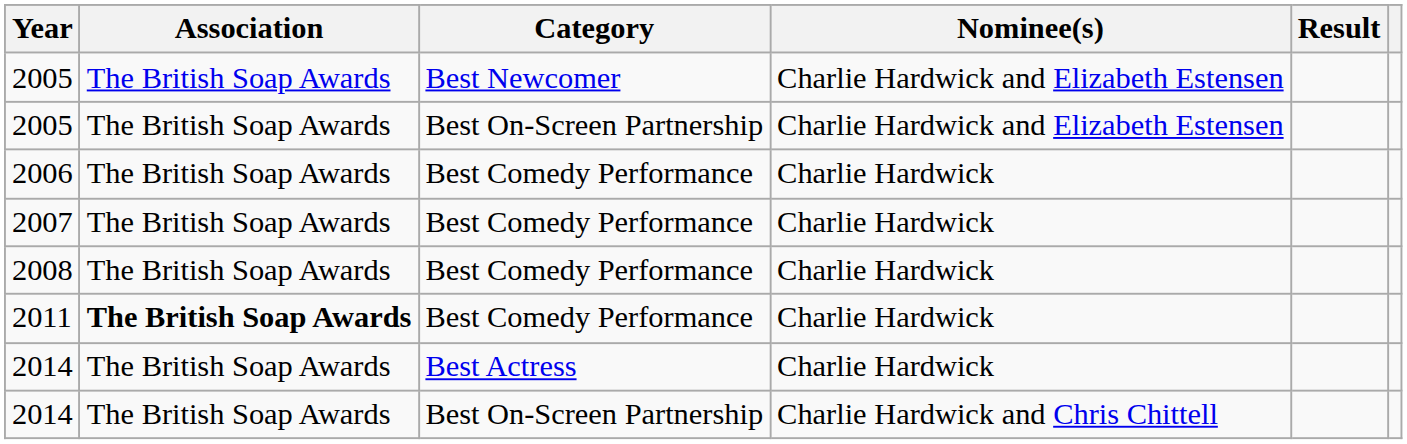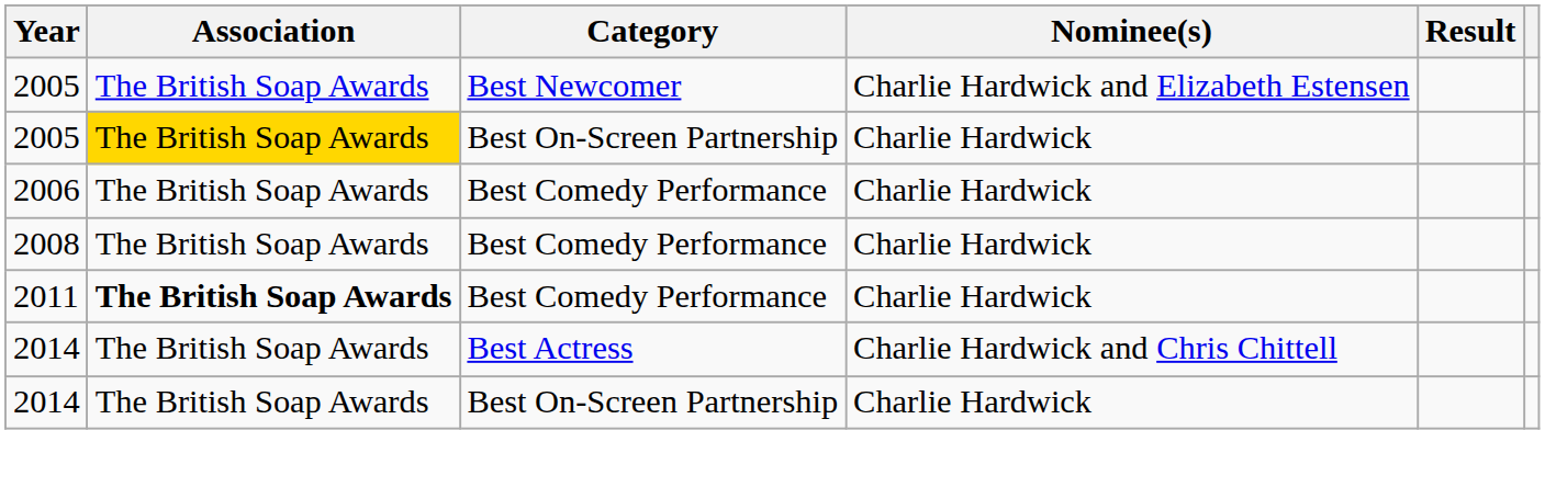 <table class="wikitable">
 <tr align=center>
 <th>Year</th>
 <th>Association</th>
 <th>Category</th>
 <th>Nominee(s)</th>
 <th>Result</th>
 <th></th>
 </tr>
 <tr>
 <td>2005</td>
 <td><a href='#'>The British Soap Awards</a></td>
 <td><a href='#'>Best Newcomer</a></td>
 <td>Charlie Hardwick and <a href='#'>Elizabeth Estensen</a></td>
 <td></td>
 <td align="center"></td>
 </tr>
 <tr>
 <td>2005</td>
-<td>The British Soap Awards</td>
+<td style="background: gold;">The British Soap Awards</td>
 <td>Best On-Screen Partnership</td>
-<td>Charlie Hardwick and <a href='#'>Elizabeth Estensen</a></td>
+<td>Charlie Hardwick</td>
 <td></td>
 <td align="center"></td>
 </tr>
 <tr>
 <td>2006</td>
-<td>The British Soap Awards</td>
-<td>Best Comedy Performance</td>
-<td>Charlie Hardwick</td>
-<td></td>
-<td align="center"></td>
-</tr>
-<tr>
-<td>2007</td>
 <td>The British Soap Awards</td>
 <td>Best Comedy Performance</td>
 <td>Charlie Hardwick</td>
 <td></td>
 <td align="center"></td>
 </tr>
 <tr>
 <td>2008</td>
 <td>The British Soap Awards</td>
 <td>Best Comedy Performance</td>
 <td>Charlie Hardwick</td>
 <td></td>
 <td align="center"></td>
 </tr>
 <tr>
 <td>2011</td>
 <td><strong>The British Soap Awards</strong></td>
 <td>Best Comedy Performance</td>
 <td>Charlie Hardwick</td>
 <td></td>
 <td align="center"></td>
 </tr>
 <tr>
 <td>2014</td>
 <td>The British Soap Awards</td>
 <td><a href='#'>Best Actress</a></td>
-<td>Charlie Hardwick</td>
+<td>Charlie Hardwick and <a href='#'>Chris Chittell</a></td>
 <td></td>
 <td align="center"></td>
 </tr>
 <tr>
 <td>2014</td>
 <td>The British Soap Awards</td>
 <td>Best On-Screen Partnership</td>
-<td>Charlie Hardwick and <a href='#'>Chris Chittell</a></td>
+<td>Charlie Hardwick</td>
 <td></td>
 <td align="center"></td>
 </tr>
 </table>
